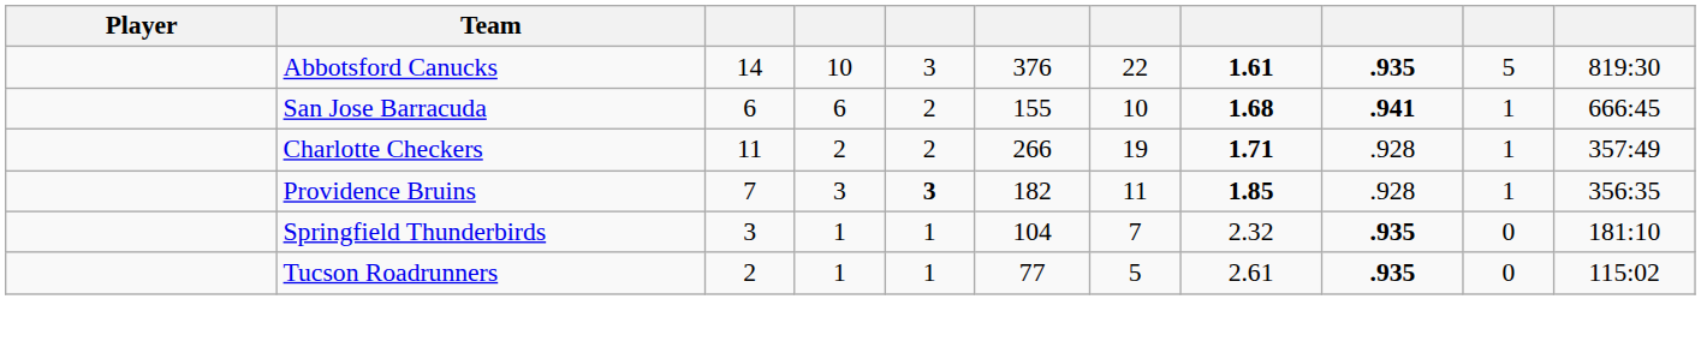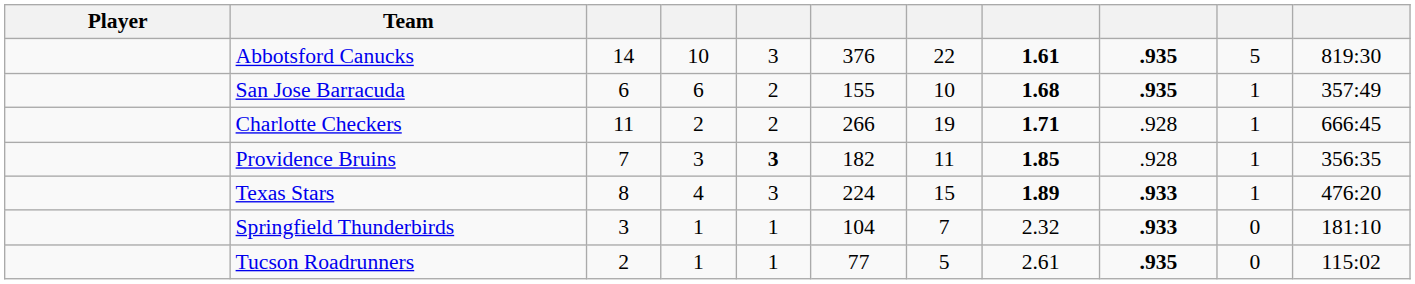 <table class="wikitable sortable" style="text-align:center">
 <tr>
 <th style="width:10em">Player</th>
 <th style="width:16em">Team</th>
 <th style="width:3em"></th>
 <th style="width:3em"></th>
 <th style="width:3em"></th>
 <th style="width:4em"></th>
 <th style="width:3em"></th>
 <th style="width:5em"></th>
 <th style="width:5em"></th>
 <th style="width:3em"></th>
 <th style="width:5em"></th>
 </tr>
 <tr>
 <td align="left"><strong></strong></td>
 <td align="left"><a href='#'>Abbotsford Canucks</a></td>
 <td>14</td>
 <td>10</td>
 <td>3</td>
 <td>376</td>
 <td>22</td>
 <td><strong>1.61</strong></td>
 <td><strong>.935</strong></td>
 <td>5</td>
 <td>819:30</td>
 </tr>
 <tr>
 <td align=left></td>
 <td align=left><a href='#'>San Jose Barracuda</a></td>
 <td>6</td>
 <td>6</td>
 <td>2</td>
 <td>155</td>
 <td>10</td>
 <td><strong>1.68</strong></td>
-<td><strong>.941</strong></td>
+<td><strong>.935</strong></td>
 <td>1</td>
-<td>666:45</td>
+<td>357:49</td>
 </tr>
 <tr>
 <td align=left><strong></strong></td>
 <td align=left><a href='#'>Charlotte Checkers</a></td>
 <td>11</td>
 <td>2</td>
 <td>2</td>
 <td>266</td>
 <td>19</td>
 <td><strong>1.71</strong></td>
 <td>.928</td>
 <td>1</td>
-<td>357:49</td>
+<td>666:45</td>
 </tr>
 <tr>
 <td align=left></td>
 <td align=left><a href='#'>Providence Bruins</a></td>
 <td>7</td>
 <td>3</td>
 <td><strong>3</strong></td>
 <td>182</td>
 <td>11</td>
 <td><strong>1.85</strong></td>
 <td>.928</td>
 <td>1</td>
 <td>356:35</td>
 </tr>
 <tr>
+<td align=left><strong></strong></td>
+<td align=left><a href='#'>Texas Stars</a></td>
+<td>8</td>
+<td>4</td>
+<td>3</td>
+<td>224</td>
+<td>15</td>
+<td><strong>1.89</strong></td>
+<td><strong>.933</strong></td>
+<td>1</td>
+<td>476:20<br></td>
+</tr>
+<tr>
 <td align=left></td>
 <td align=left><a href='#'>Springfield Thunderbirds</a></td>
 <td>3</td>
 <td>1</td>
 <td>1</td>
 <td>104</td>
 <td>7</td>
 <td>2.32</td>
-<td><strong>.935</strong></td>
+<td><strong>.933</strong></td>
 <td>0</td>
 <td>181:10</td>
 </tr>
 <tr>
 <td align=left></td>
 <td align=left><a href='#'>Tucson Roadrunners</a></td>
 <td>2</td>
 <td>1</td>
 <td>1</td>
 <td>77</td>
 <td>5</td>
 <td>2.61</td>
 <td><strong>.935</strong></td>
 <td>0</td>
 <td>115:02</td>
 </tr>
 </table>
